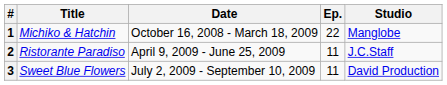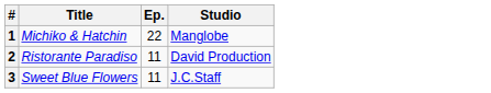 <table class="wikitable" style="font-size: 95%;">
 <tr>
 <th>#</th>
 <th>Title</th>
-<th>Date</th>
 <th>Ep.</th>
 <th>Studio</th>
 </tr>
 <tr>
 <th>1</th>
 <td><em><a href='#'>Michiko & Hatchin</a></em></td>
-<td>October 16, 2008 - March 18, 2009</td>
 <td align="center">22</td>
 <td><a href='#'>Manglobe</a></td>
 </tr>
 <tr>
 <th>2</th>
 <td><em><a href='#'>Ristorante Paradiso</a></em></td>
-<td>April 9, 2009 - June 25, 2009</td>
 <td align="center">11</td>
-<td><a href='#'>J.C.Staff</a></td>
+<td><a href='#'>David Production</a></td>
 </tr>
 <tr>
 <th>3</th>
 <td><em><a href='#'>Sweet Blue Flowers</a></em></td>
-<td>July 2, 2009 - September 10, 2009</td>
 <td align="center">11</td>
-<td><a href='#'>David Production</a></td>
+<td><a href='#'>J.C.Staff</a></td>
 </tr>
 </table>
